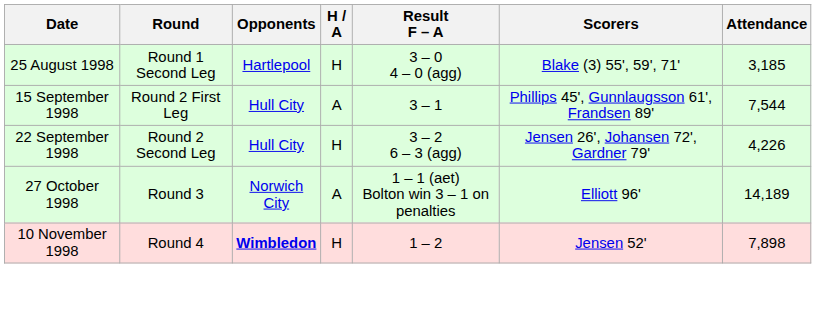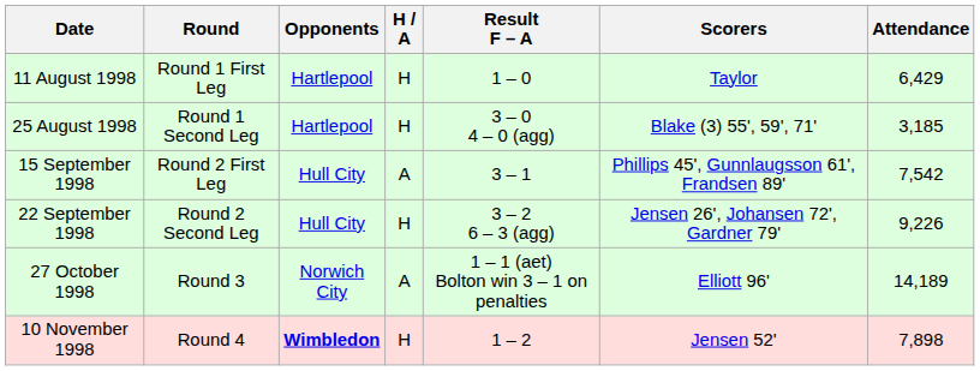 <table class="wikitable" style="text-align:center">
 <tr>
 <th>Date</th>
 <th>Round</th>
 <th>Opponents</th>
 <th>H / A</th>
 <th>Result<br>F – A</th>
 <th>Scorers</th>
 <th>Attendance</th>
+</tr>
+<tr bgcolor="#ddffdd">
+<td>11 August 1998</td>
+<td>Round 1 First Leg</td>
+<td><a href='#'>Hartlepool</a></td>
+<td>H</td>
+<td>1 – 0</td>
+<td><a href='#'>Taylor</a></td>
+<td>6,429</td>
 </tr>
 <tr bgcolor="#ddffdd">
 <td>25 August 1998</td>
 <td>Round 1 Second Leg</td>
 <td><a href='#'>Hartlepool</a></td>
 <td>H</td>
 <td>3 – 0 <br>4 – 0 (agg)</td>
 <td><a href='#'>Blake</a> (3) 55', 59', 71'</td>
 <td>3,185</td>
 </tr>
 <tr bgcolor="#ddffdd">
 <td>15 September 1998</td>
 <td>Round 2 First Leg</td>
 <td><a href='#'>Hull City</a></td>
 <td>A</td>
 <td>3 – 1</td>
 <td><a href='#'>Phillips</a> 45', <a href='#'>Gunnlaugsson</a> 61', <a href='#'>Frandsen</a> 89'</td>
-<td>7,544</td>
+<td>7,542</td>
 </tr>
 <tr bgcolor="#ddffdd">
 <td>22 September 1998</td>
 <td>Round 2 Second Leg</td>
 <td><a href='#'>Hull City</a></td>
 <td>H</td>
 <td>3 – 2 <br> 6 – 3 (agg)</td>
 <td><a href='#'>Jensen</a> 26', <a href='#'>Johansen</a> 72', <a href='#'>Gardner</a> 79'</td>
-<td>4,226</td>
+<td>9,226</td>
 </tr>
 <tr bgcolor="#ddffdd">
 <td>27 October 1998</td>
 <td>Round 3</td>
 <td><a href='#'>Norwich City</a></td>
 <td>A</td>
 <td>1 – 1 (aet)<br>Bolton win 3 – 1 on penalties</td>
 <td><a href='#'>Elliott</a> 96'</td>
 <td>14,189</td>
 </tr>
 <tr bgcolor="#ffdddd">
 <td>10 November 1998</td>
 <td>Round 4</td>
 <td><strong><a href='#'>Wimbledon</a></strong></td>
 <td>H</td>
 <td>1 – 2</td>
 <td><a href='#'>Jensen</a> 52'</td>
 <td>7,898</td>
 </tr>
 </table>
